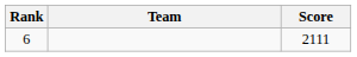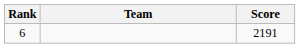 <table class="wikitable" style="text-align:center">
 <tr>
 <th width=40>Rank</th>
 <th width=250>Team</th>
 <th width=70>Score</th>
 </tr>
 <tr>
 <td>6</td>
 <td align=left></td>
-<td>2111</td>
+<td>2191</td>
 </tr>
 </table>
